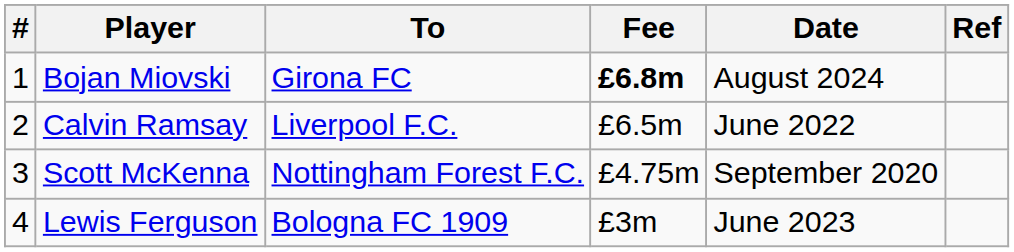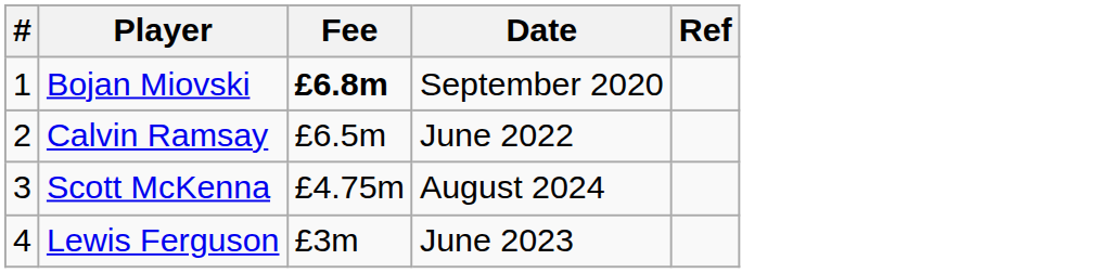 <table class="wikitable sortable">
 <tr>
 <th>#</th>
 <th>Player</th>
-<th>To</th>
 <th>Fee</th>
 <th>Date</th>
 <th>Ref</th>
 </tr>
 <tr>
 <td>1</td>
 <td> <a href='#'>Bojan Miovski</a></td>
-<td> <a href='#'>Girona FC</a></td>
 <td><strong>£6.8m</strong></td>
-<td>August 2024</td>
+<td>September 2020</td>
 <td></td>
 </tr>
 <tr>
 <td>2</td>
 <td> <a href='#'>Calvin Ramsay</a></td>
-<td> <a href='#'>Liverpool F.C.</a></td>
 <td>£6.5m</td>
 <td>June 2022</td>
 <td></td>
 </tr>
 <tr>
 <td>3</td>
 <td> <a href='#'>Scott McKenna</a></td>
-<td> <a href='#'>Nottingham Forest F.C.</a></td>
 <td>£4.75m</td>
-<td>September 2020</td>
+<td>August 2024</td>
 <td></td>
 </tr>
 <tr>
 <td>4</td>
 <td> <a href='#'>Lewis Ferguson</a></td>
-<td> <a href='#'>Bologna FC 1909</a></td>
 <td>£3m</td>
 <td>June 2023</td>
 <td></td>
 </tr>
 </table>
